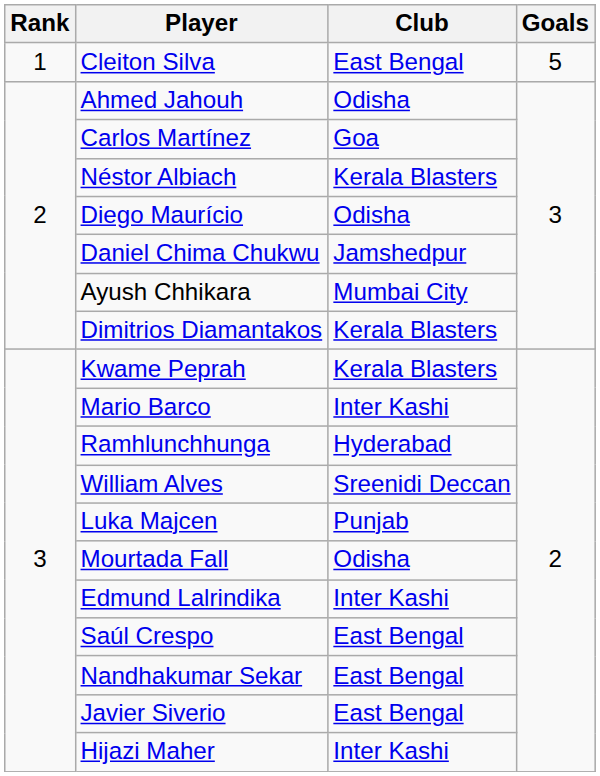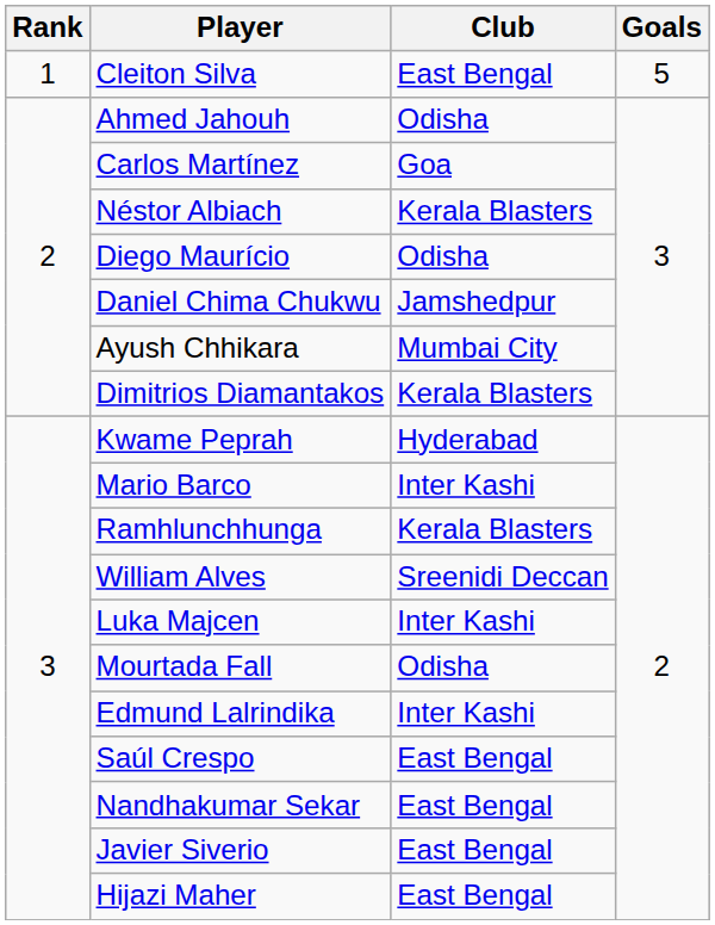 <table class="wikitable" style="text-align:center">
 <tr>
 <th>Rank</th>
 <th>Player</th>
 <th>Club</th>
 <th>Goals</th>
 </tr>
 <tr>
 <td rowspan="1">1</td>
 <td align="left"> <a href='#'>Cleiton Silva</a></td>
 <td align="left"><a href='#'>East Bengal</a></td>
 <td rowspan="1">5</td>
 </tr>
 <tr>
 <td rowspan="7">2</td>
 <td align="left"> <a href='#'>Ahmed Jahouh</a></td>
 <td align="left"><a href='#'>Odisha</a></td>
 <td rowspan="7">3</td>
 </tr>
 <tr>
 <td align="left"> <a href='#'>Carlos Martínez</a></td>
 <td align="left"><a href='#'>Goa</a></td>
 </tr>
 <tr>
 <td align="left"> <a href='#'>Néstor Albiach</a></td>
 <td align="left"><a href='#'>Kerala Blasters</a></td>
 </tr>
 <tr>
 <td align="left"> <a href='#'>Diego Maurício</a></td>
 <td align="left"><a href='#'>Odisha</a></td>
 </tr>
 <tr>
 <td align="left"> <a href='#'>Daniel Chima Chukwu</a></td>
 <td align="left"><a href='#'>Jamshedpur</a></td>
 </tr>
 <tr>
 <td align="left"> Ayush Chhikara</td>
 <td align="left"><a href='#'>Mumbai City</a></td>
 </tr>
 <tr>
 <td align="left"> <a href='#'>Dimitrios Diamantakos</a></td>
 <td align="left"><a href='#'>Kerala Blasters</a></td>
 </tr>
 <tr>
 <td rowspan="12">3</td>
 <td align="left"> <a href='#'>Kwame Peprah</a></td>
-<td align="left"><a href='#'>Kerala Blasters</a></td>
+<td align="left"><a href='#'>Hyderabad</a></td>
 <td rowspan="12">2</td>
 </tr>
 <tr>
 <td align="left"> <a href='#'>Mario Barco</a></td>
 <td align="left"><a href='#'>Inter Kashi</a></td>
 </tr>
 <tr>
 <td align="left"> <a href='#'>Ramhlunchhunga</a></td>
-<td align="left"><a href='#'>Hyderabad</a></td>
+<td align="left"><a href='#'>Kerala Blasters</a></td>
 </tr>
 <tr>
 <td align="left"> <a href='#'>William Alves</a></td>
 <td align="left"><a href='#'>Sreenidi Deccan</a></td>
 </tr>
 <tr>
 <td align="left"> <a href='#'>Luka Majcen</a></td>
-<td align="left"><a href='#'>Punjab</a></td>
+<td align="left"><a href='#'>Inter Kashi</a></td>
 </tr>
 <tr>
 <td align="left"> <a href='#'>Mourtada Fall</a></td>
 <td align="left"><a href='#'>Odisha</a></td>
 </tr>
 <tr>
 <td align="left"> <a href='#'>Edmund Lalrindika</a></td>
 <td align="left"><a href='#'>Inter Kashi</a></td>
 </tr>
 <tr>
 <td align="left"> <a href='#'>Saúl Crespo</a></td>
 <td align="left"><a href='#'>East Bengal</a></td>
 </tr>
 <tr>
 <td align="left"> <a href='#'>Nandhakumar Sekar</a></td>
 <td align="left"><a href='#'>East Bengal</a></td>
 </tr>
 <tr>
 <td align="left"> <a href='#'>Javier Siverio</a></td>
 <td align="left"><a href='#'>East Bengal</a></td>
 </tr>
 <tr>
 <td align="left"> <a href='#'>Hijazi Maher</a></td>
-<td align="left"><a href='#'>Inter Kashi</a></td>
+<td align="left"><a href='#'>East Bengal</a></td>
 </tr>
 </table>
